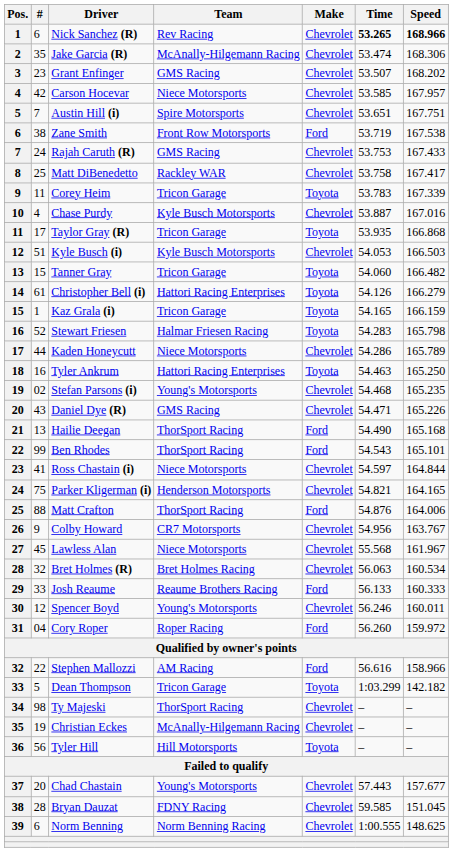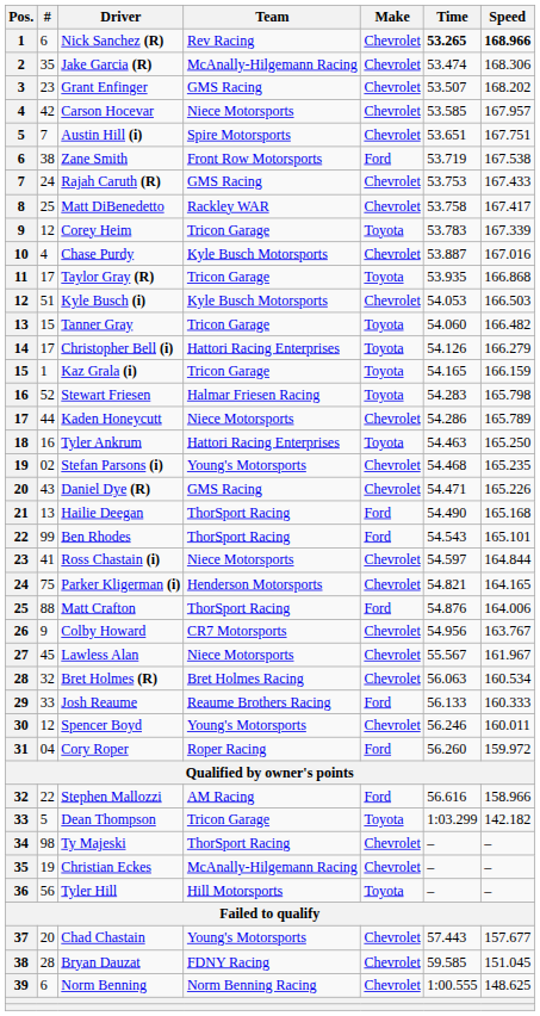 <table class="wikitable" style="font-size:95%">
 <tr>
 <th>Pos.</th>
 <th>#</th>
 <th>Driver</th>
 <th>Team</th>
 <th>Make</th>
 <th>Time</th>
 <th>Speed</th>
 </tr>
 <tr>
 <th>1</th>
 <td>6</td>
 <td><a href='#'>Nick Sanchez</a> <strong>(R)</strong></td>
 <td><a href='#'>Rev Racing</a></td>
 <td><a href='#'>Chevrolet</a></td>
 <td><strong>53.265</strong></td>
 <td><strong>168.966</strong></td>
 </tr>
 <tr>
 <th>2</th>
 <td>35</td>
 <td><a href='#'>Jake Garcia</a> <strong>(R)</strong></td>
 <td><a href='#'>McAnally-Hilgemann Racing</a></td>
 <td><a href='#'>Chevrolet</a></td>
 <td>53.474</td>
 <td>168.306</td>
 </tr>
 <tr>
 <th>3</th>
 <td>23</td>
 <td><a href='#'>Grant Enfinger</a></td>
 <td><a href='#'>GMS Racing</a></td>
 <td><a href='#'>Chevrolet</a></td>
 <td>53.507</td>
 <td>168.202</td>
 </tr>
 <tr>
 <th>4</th>
 <td>42</td>
 <td><a href='#'>Carson Hocevar</a></td>
 <td><a href='#'>Niece Motorsports</a></td>
 <td><a href='#'>Chevrolet</a></td>
 <td>53.585</td>
 <td>167.957</td>
 </tr>
 <tr>
 <th>5</th>
 <td>7</td>
 <td><a href='#'>Austin Hill</a> <strong>(i)</strong></td>
 <td><a href='#'>Spire Motorsports</a></td>
 <td><a href='#'>Chevrolet</a></td>
 <td>53.651</td>
 <td>167.751</td>
 </tr>
 <tr>
 <th>6</th>
 <td>38</td>
 <td><a href='#'>Zane Smith</a></td>
 <td><a href='#'>Front Row Motorsports</a></td>
 <td><a href='#'>Ford</a></td>
 <td>53.719</td>
 <td>167.538</td>
 </tr>
 <tr>
 <th>7</th>
 <td>24</td>
 <td><a href='#'>Rajah Caruth</a> <strong>(R)</strong></td>
 <td><a href='#'>GMS Racing</a></td>
 <td><a href='#'>Chevrolet</a></td>
 <td>53.753</td>
 <td>167.433</td>
 </tr>
 <tr>
 <th>8</th>
 <td>25</td>
 <td><a href='#'>Matt DiBenedetto</a></td>
 <td><a href='#'>Rackley WAR</a></td>
 <td><a href='#'>Chevrolet</a></td>
 <td>53.758</td>
 <td>167.417</td>
 </tr>
 <tr>
 <th>9</th>
-<td>11</td>
+<td>12</td>
 <td><a href='#'>Corey Heim</a></td>
 <td><a href='#'>Tricon Garage</a></td>
 <td><a href='#'>Toyota</a></td>
 <td>53.783</td>
 <td>167.339</td>
 </tr>
 <tr>
 <th>10</th>
 <td>4</td>
 <td><a href='#'>Chase Purdy</a></td>
 <td><a href='#'>Kyle Busch Motorsports</a></td>
 <td><a href='#'>Chevrolet</a></td>
 <td>53.887</td>
 <td>167.016</td>
 </tr>
 <tr>
 <th>11</th>
 <td>17</td>
 <td><a href='#'>Taylor Gray</a> <strong>(R)</strong></td>
 <td><a href='#'>Tricon Garage</a></td>
 <td><a href='#'>Toyota</a></td>
 <td>53.935</td>
 <td>166.868</td>
 </tr>
 <tr>
 <th>12</th>
 <td>51</td>
 <td><a href='#'>Kyle Busch</a> <strong>(i)</strong></td>
 <td><a href='#'>Kyle Busch Motorsports</a></td>
 <td><a href='#'>Chevrolet</a></td>
 <td>54.053</td>
 <td>166.503</td>
 </tr>
 <tr>
 <th>13</th>
 <td>15</td>
 <td><a href='#'>Tanner Gray</a></td>
 <td><a href='#'>Tricon Garage</a></td>
 <td><a href='#'>Toyota</a></td>
 <td>54.060</td>
 <td>166.482</td>
 </tr>
 <tr>
 <th>14</th>
-<td>61</td>
+<td>17</td>
 <td><a href='#'>Christopher Bell</a> <strong>(i)</strong></td>
 <td><a href='#'>Hattori Racing Enterprises</a></td>
 <td><a href='#'>Toyota</a></td>
 <td>54.126</td>
 <td>166.279</td>
 </tr>
 <tr>
 <th>15</th>
 <td>1</td>
 <td><a href='#'>Kaz Grala</a> <strong>(i)</strong></td>
 <td><a href='#'>Tricon Garage</a></td>
 <td><a href='#'>Toyota</a></td>
 <td>54.165</td>
 <td>166.159</td>
 </tr>
 <tr>
 <th>16</th>
 <td>52</td>
 <td><a href='#'>Stewart Friesen</a></td>
 <td><a href='#'>Halmar Friesen Racing</a></td>
 <td><a href='#'>Toyota</a></td>
 <td>54.283</td>
 <td>165.798</td>
 </tr>
 <tr>
 <th>17</th>
 <td>44</td>
 <td><a href='#'>Kaden Honeycutt</a></td>
 <td><a href='#'>Niece Motorsports</a></td>
 <td><a href='#'>Chevrolet</a></td>
 <td>54.286</td>
 <td>165.789</td>
 </tr>
 <tr>
 <th>18</th>
 <td>16</td>
 <td><a href='#'>Tyler Ankrum</a></td>
 <td><a href='#'>Hattori Racing Enterprises</a></td>
 <td><a href='#'>Toyota</a></td>
 <td>54.463</td>
 <td>165.250</td>
 </tr>
 <tr>
 <th>19</th>
 <td>02</td>
 <td><a href='#'>Stefan Parsons</a> <strong>(i)</strong></td>
 <td><a href='#'>Young's Motorsports</a></td>
 <td><a href='#'>Chevrolet</a></td>
 <td>54.468</td>
 <td>165.235</td>
 </tr>
 <tr>
 <th>20</th>
 <td>43</td>
 <td><a href='#'>Daniel Dye</a> <strong>(R)</strong></td>
 <td><a href='#'>GMS Racing</a></td>
 <td><a href='#'>Chevrolet</a></td>
 <td>54.471</td>
 <td>165.226</td>
 </tr>
 <tr>
 <th>21</th>
 <td>13</td>
 <td><a href='#'>Hailie Deegan</a></td>
 <td><a href='#'>ThorSport Racing</a></td>
 <td><a href='#'>Ford</a></td>
 <td>54.490</td>
 <td>165.168</td>
 </tr>
 <tr>
 <th>22</th>
 <td>99</td>
 <td><a href='#'>Ben Rhodes</a></td>
 <td><a href='#'>ThorSport Racing</a></td>
 <td><a href='#'>Ford</a></td>
 <td>54.543</td>
 <td>165.101</td>
 </tr>
 <tr>
 <th>23</th>
 <td>41</td>
 <td><a href='#'>Ross Chastain</a> <strong>(i)</strong></td>
 <td><a href='#'>Niece Motorsports</a></td>
 <td><a href='#'>Chevrolet</a></td>
 <td>54.597</td>
 <td>164.844</td>
 </tr>
 <tr>
 <th>24</th>
 <td>75</td>
 <td><a href='#'>Parker Kligerman</a> <strong>(i)</strong></td>
 <td><a href='#'>Henderson Motorsports</a></td>
 <td><a href='#'>Chevrolet</a></td>
 <td>54.821</td>
 <td>164.165</td>
 </tr>
 <tr>
 <th>25</th>
 <td>88</td>
 <td><a href='#'>Matt Crafton</a></td>
 <td><a href='#'>ThorSport Racing</a></td>
 <td><a href='#'>Ford</a></td>
 <td>54.876</td>
 <td>164.006</td>
 </tr>
 <tr>
 <th>26</th>
 <td>9</td>
 <td><a href='#'>Colby Howard</a></td>
 <td><a href='#'>CR7 Motorsports</a></td>
 <td><a href='#'>Chevrolet</a></td>
 <td>54.956</td>
 <td>163.767</td>
 </tr>
 <tr>
 <th>27</th>
 <td>45</td>
 <td><a href='#'>Lawless Alan</a></td>
 <td><a href='#'>Niece Motorsports</a></td>
 <td><a href='#'>Chevrolet</a></td>
-<td>55.568</td>
+<td>55.567</td>
 <td>161.967</td>
 </tr>
 <tr>
 <th>28</th>
 <td>32</td>
 <td><a href='#'>Bret Holmes</a> <strong>(R)</strong></td>
 <td><a href='#'>Bret Holmes Racing</a></td>
 <td><a href='#'>Chevrolet</a></td>
 <td>56.063</td>
 <td>160.534</td>
 </tr>
 <tr>
 <th>29</th>
 <td>33</td>
 <td><a href='#'>Josh Reaume</a></td>
 <td><a href='#'>Reaume Brothers Racing</a></td>
 <td><a href='#'>Ford</a></td>
 <td>56.133</td>
 <td>160.333</td>
 </tr>
 <tr>
 <th>30</th>
 <td>12</td>
 <td><a href='#'>Spencer Boyd</a></td>
 <td><a href='#'>Young's Motorsports</a></td>
 <td><a href='#'>Chevrolet</a></td>
 <td>56.246</td>
 <td>160.011</td>
 </tr>
 <tr>
 <th>31</th>
 <td>04</td>
 <td><a href='#'>Cory Roper</a></td>
 <td><a href='#'>Roper Racing</a></td>
 <td><a href='#'>Ford</a></td>
 <td>56.260</td>
 <td>159.972</td>
 </tr>
 <tr>
 <th colspan="7">Qualified by owner's points</th>
 </tr>
 <tr>
 <th>32</th>
 <td>22</td>
 <td><a href='#'>Stephen Mallozzi</a></td>
 <td><a href='#'>AM Racing</a></td>
 <td><a href='#'>Ford</a></td>
 <td>56.616</td>
 <td>158.966</td>
 </tr>
 <tr>
 <th>33</th>
 <td>5</td>
 <td><a href='#'>Dean Thompson</a></td>
 <td><a href='#'>Tricon Garage</a></td>
 <td><a href='#'>Toyota</a></td>
 <td>1:03.299</td>
 <td>142.182</td>
 </tr>
 <tr>
 <th>34</th>
 <td>98</td>
 <td><a href='#'>Ty Majeski</a></td>
 <td><a href='#'>ThorSport Racing</a></td>
 <td><a href='#'>Chevrolet</a></td>
 <td>–</td>
 <td>–</td>
 </tr>
 <tr>
 <th>35</th>
 <td>19</td>
 <td><a href='#'>Christian Eckes</a></td>
 <td><a href='#'>McAnally-Hilgemann Racing</a></td>
 <td><a href='#'>Chevrolet</a></td>
 <td>–</td>
 <td>–</td>
 </tr>
 <tr>
 <th>36</th>
 <td>56</td>
 <td><a href='#'>Tyler Hill</a></td>
 <td><a href='#'>Hill Motorsports</a></td>
 <td><a href='#'>Toyota</a></td>
 <td>–</td>
 <td>–</td>
 </tr>
 <tr>
 <th colspan="7">Failed to qualify</th>
 </tr>
 <tr>
 <th>37</th>
 <td>20</td>
 <td><a href='#'>Chad Chastain</a></td>
 <td><a href='#'>Young's Motorsports</a></td>
 <td><a href='#'>Chevrolet</a></td>
 <td>57.443</td>
 <td>157.677</td>
 </tr>
 <tr>
 <th>38</th>
 <td>28</td>
 <td><a href='#'>Bryan Dauzat</a></td>
 <td><a href='#'>FDNY Racing</a></td>
 <td><a href='#'>Chevrolet</a></td>
 <td>59.585</td>
 <td>151.045</td>
 </tr>
 <tr>
 <th>39</th>
 <td>6</td>
 <td><a href='#'>Norm Benning</a></td>
 <td><a href='#'>Norm Benning Racing</a></td>
 <td><a href='#'>Chevrolet</a></td>
 <td>1:00.555</td>
 <td>148.625</td>
 </tr>
 <tr>
 <th colspan="7"></th>
 </tr>
 <tr>
 <th colspan="7"></th>
 </tr>
 </table>
